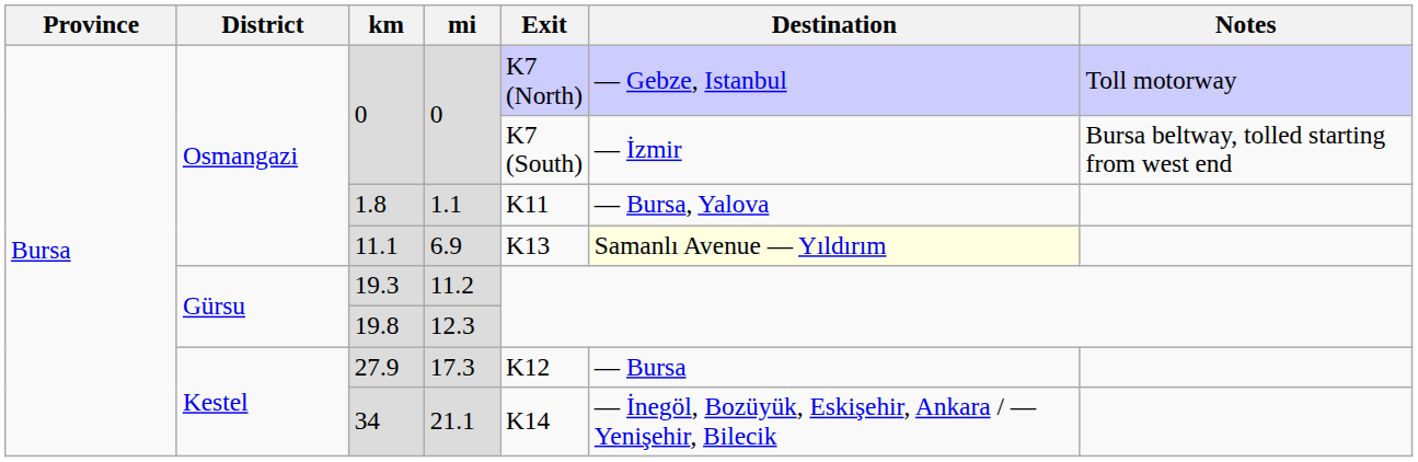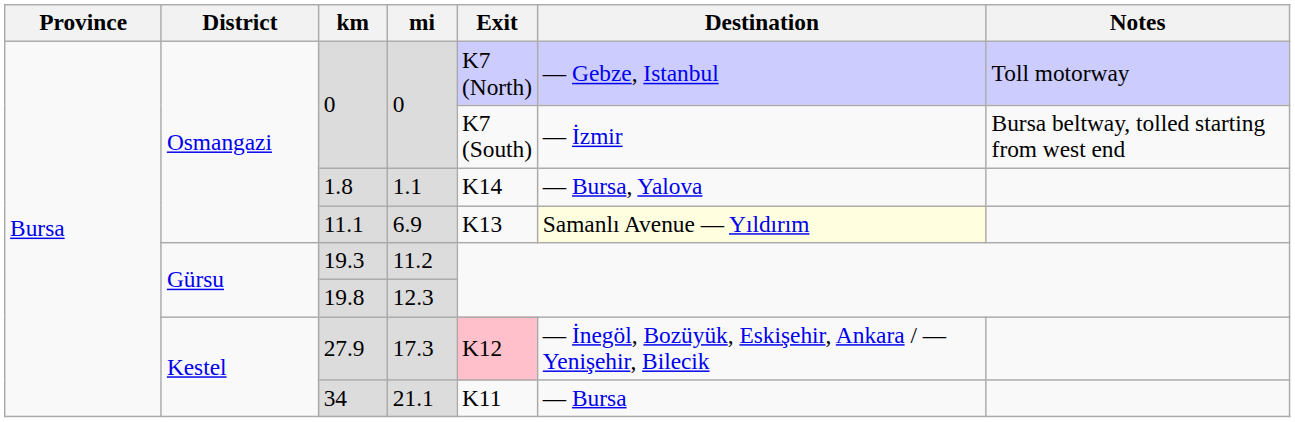 <table class="wikitable">
 <tr>
 <th width=100>Province</th>
 <th width=100>District</th>
 <th width=40>km</th>
 <th width=40>mi</th>
 <th width=30>Exit</th>
 <th width=300>Destination</th>
 <th width=200>Notes</th>
 </tr>
 <tr>
 <td rowspan="8"><a href='#'>Bursa</a></td>
 <td rowspan="4"><a href='#'>Osmangazi</a></td>
 <td rowspan="2" style='background: #dcdcdc'>0</td>
 <td rowspan="2" style='background: #dcdcdc'>0</td>
 <td style='background: #ccccff'>K7 (North)</td>
 <td style='background: #ccccff'> — <a href='#'>Gebze</a>, <a href='#'>Istanbul</a></td>
 <td style='background: #ccccff'>Toll motorway</td>
 </tr>
 <tr>
 <td>K7 (South)</td>
 <td> — <a href='#'>İzmir</a></td>
 <td>Bursa beltway, tolled starting from west end</td>
 </tr>
 <tr>
 <td style='background: #dcdcdc'>1.8</td>
 <td style='background: #dcdcdc'>1.1</td>
-<td>K11</td>
+<td>K14</td>
 <td> — <a href='#'>Bursa</a>, <a href='#'>Yalova</a></td>
 <td></td>
 </tr>
 <tr>
 <td style='background: #dcdcdc'>11.1</td>
 <td style='background: #dcdcdc'>6.9</td>
 <td>K13</td>
 <td style="background: lightyellow;">Samanlı Avenue — <a href='#'>Yıldırım</a></td>
 <td></td>
 </tr>
 <tr>
 <td rowspan="2"><a href='#'>Gürsu</a></td>
 <td style='background: #dcdcdc'>19.3</td>
 <td style='background: #dcdcdc'>11.2</td>
 <td rowspan="2" colspan="3"></td>
 </tr>
 <tr>
 <td style='background: #dcdcdc'>19.8</td>
 <td style='background: #dcdcdc'>12.3</td>
 </tr>
 <tr>
 <td rowspan="2"><a href='#'>Kestel</a></td>
 <td style='background: #dcdcdc'>27.9</td>
 <td style='background: #dcdcdc'>17.3</td>
-<td>K12</td>
-<td> — <a href='#'>Bursa</a></td>
+<td style="background: pink;">K12</td>
+<td> — <a href='#'>İnegöl</a>, <a href='#'>Bozüyük</a>, <a href='#'>Eskişehir</a>, <a href='#'>Ankara</a> /  — <a href='#'>Yenişehir</a>, <a href='#'>Bilecik</a></td>
 <td></td>
 </tr>
 <tr>
 <td style='background: #dcdcdc'>34</td>
 <td style='background: #dcdcdc'>21.1</td>
-<td>K14</td>
-<td> — <a href='#'>İnegöl</a>, <a href='#'>Bozüyük</a>, <a href='#'>Eskişehir</a>, <a href='#'>Ankara</a> /  — <a href='#'>Yenişehir</a>, <a href='#'>Bilecik</a></td>
+<td>K11</td>
+<td> — <a href='#'>Bursa</a></td>
 <td></td>
 </tr>
 </table>
